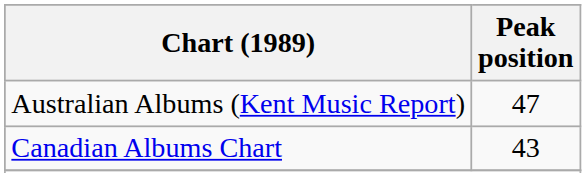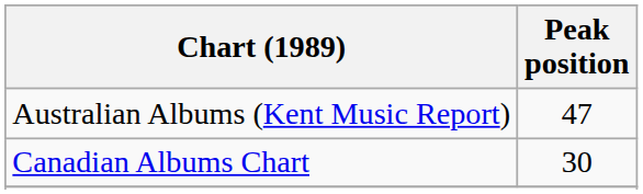 <table class="wikitable sortable">
 <tr>
 <th>Chart (1989)</th>
 <th>Peak<br>position</th>
 </tr>
 <tr>
 <td>Australian Albums (<a href='#'>Kent Music Report</a>)</td>
 <td align="center">47</td>
 </tr>
 <tr>
 <td><a href='#'>Canadian Albums Chart</a></td>
-<td align="center">43</td>
+<td align="center">30</td>
 </tr>
 <tr>
 </tr>
 <tr>
 </tr>
 </table>
